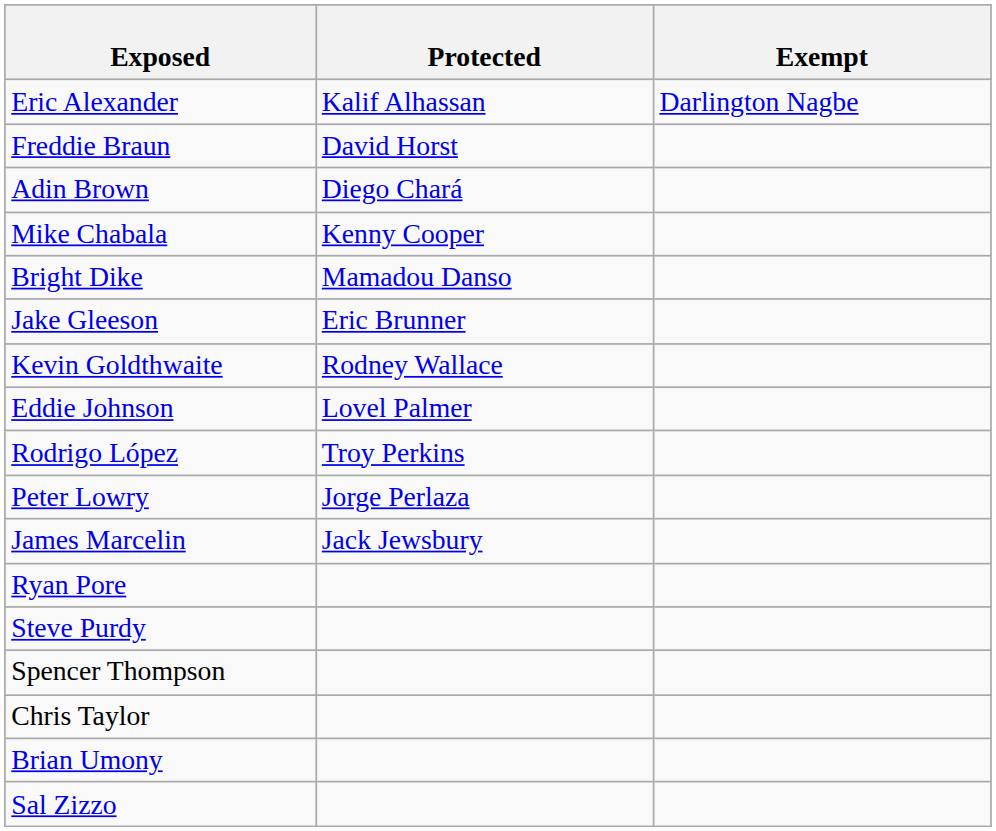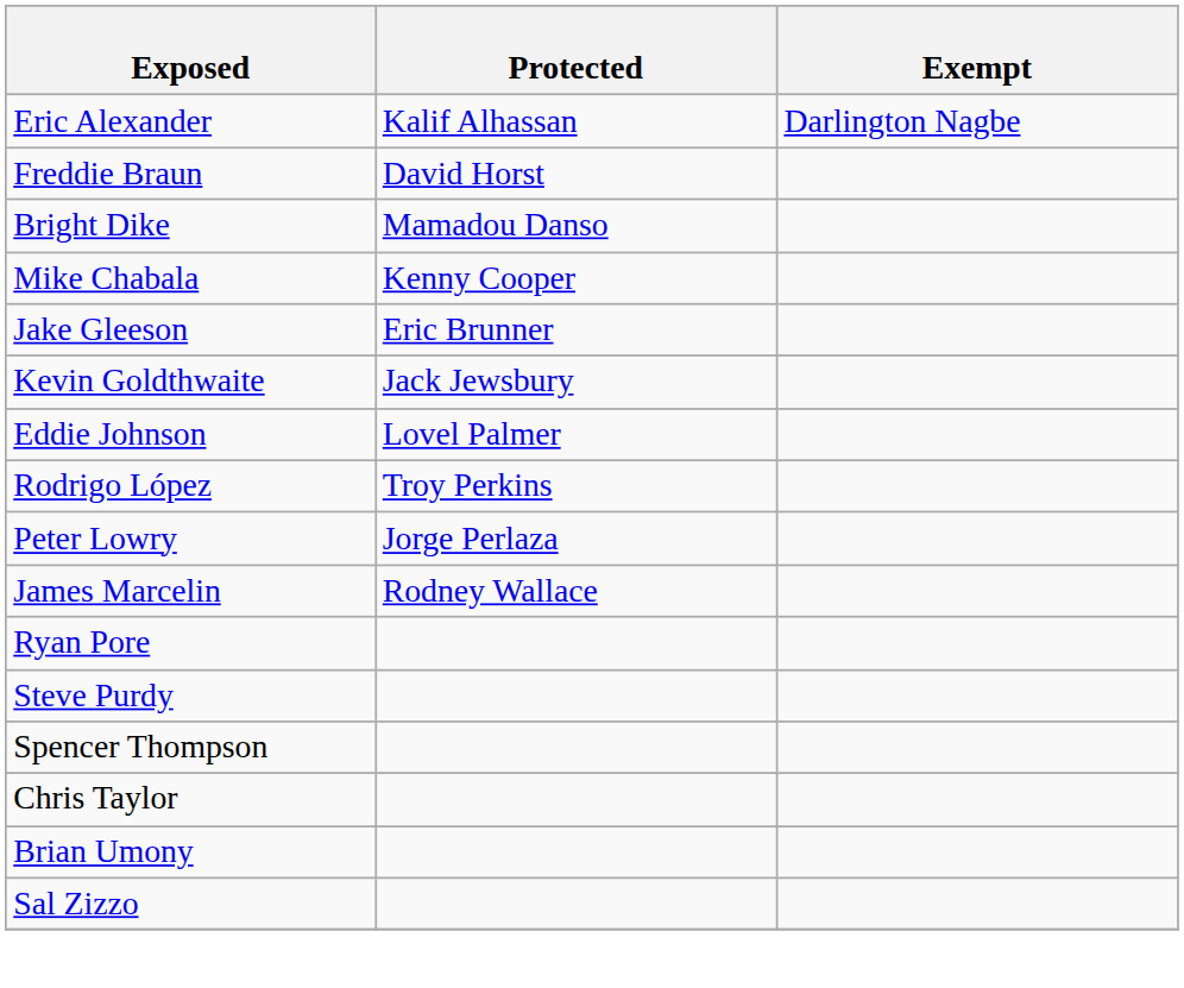 <table class="wikitable">
 <tr>
 <th style="width:23%"><br>Exposed</th>
 <th style="width:25%"><br>Protected</th>
 <th style="width:25%"><br>Exempt</th>
 </tr>
 <tr>
 <td><a href='#'>Eric Alexander</a></td>
 <td><a href='#'>Kalif Alhassan</a></td>
 <td><a href='#'>Darlington Nagbe</a></td>
 </tr>
 <tr>
 <td><a href='#'>Freddie Braun</a></td>
 <td><a href='#'>David Horst</a></td>
 <td></td>
 </tr>
 <tr>
-<td><a href='#'>Adin Brown</a></td>
-<td><a href='#'>Diego Chará</a></td>
+<td><a href='#'>Bright Dike</a></td>
+<td><a href='#'>Mamadou Danso</a></td>
 <td></td>
 </tr>
 <tr>
 <td><a href='#'>Mike Chabala</a></td>
 <td><a href='#'>Kenny Cooper</a></td>
-<td></td>
-</tr>
-<tr>
-<td><a href='#'>Bright Dike</a></td>
-<td><a href='#'>Mamadou Danso</a></td>
 <td></td>
 </tr>
 <tr>
 <td><a href='#'>Jake Gleeson</a></td>
 <td><a href='#'>Eric Brunner</a></td>
 <td></td>
 </tr>
 <tr>
 <td><a href='#'>Kevin Goldthwaite</a></td>
-<td><a href='#'>Rodney Wallace</a></td>
+<td><a href='#'>Jack Jewsbury</a></td>
 <td></td>
 </tr>
 <tr>
 <td><a href='#'>Eddie Johnson</a></td>
 <td><a href='#'>Lovel Palmer</a></td>
 <td></td>
 </tr>
 <tr>
 <td><a href='#'>Rodrigo López</a></td>
 <td><a href='#'>Troy Perkins</a></td>
 <td></td>
 </tr>
 <tr>
 <td><a href='#'>Peter Lowry</a></td>
 <td><a href='#'>Jorge Perlaza</a></td>
 <td></td>
 </tr>
 <tr>
 <td><a href='#'>James Marcelin</a></td>
-<td><a href='#'>Jack Jewsbury</a></td>
+<td><a href='#'>Rodney Wallace</a></td>
 <td></td>
 </tr>
 <tr>
 <td><a href='#'>Ryan Pore</a></td>
 <td></td>
 <td></td>
 </tr>
 <tr>
 <td><a href='#'>Steve Purdy</a></td>
 <td></td>
 <td></td>
 </tr>
 <tr>
 <td>Spencer Thompson</td>
 <td></td>
 <td></td>
 </tr>
 <tr>
 <td>Chris Taylor</td>
 <td></td>
 <td></td>
 </tr>
 <tr>
 <td><a href='#'>Brian Umony</a></td>
 <td></td>
 <td></td>
 </tr>
 <tr>
 <td><a href='#'>Sal Zizzo</a></td>
 <td></td>
 <td></td>
 </tr>
 <tr>
 </tr>
 </table>
